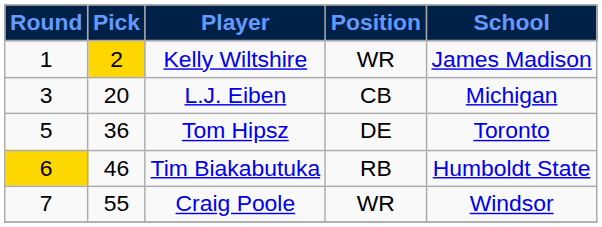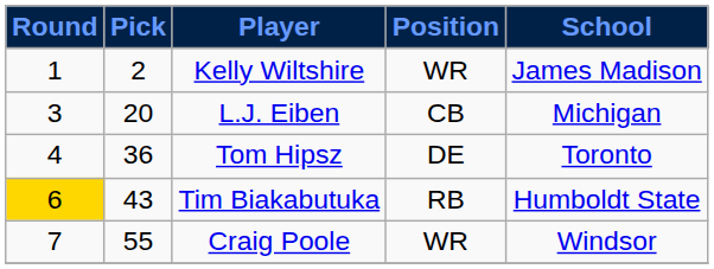 <table class="wikitable sortable">
 <tr align="center"  style="background:#002147;color:#6699FF;">
 <td><strong>Round</strong></td>
 <td><strong>Pick</strong></td>
 <td><strong>Player</strong></td>
 <td><strong>Position</strong></td>
 <td><strong>School</strong></td>
 </tr>
 <tr align="center">
 <td align=center>1</td>
-<td style="background: gold;">2</td>
+<td>2</td>
 <td><a href='#'>Kelly Wiltshire</a></td>
 <td>WR</td>
 <td><a href='#'>James Madison</a></td>
 </tr>
 <tr align="center">
 <td align=center>3</td>
 <td>20</td>
 <td><a href='#'>L.J. Eiben</a></td>
 <td>CB</td>
 <td><a href='#'>Michigan</a></td>
 </tr>
 <tr align="center">
-<td align=center>5</td>
+<td align=center>4</td>
 <td>36</td>
 <td><a href='#'>Tom Hipsz</a></td>
 <td>DE</td>
 <td><a href='#'>Toronto</a></td>
 </tr>
 <tr align="center">
 <td align=center style="background: gold;">6</td>
-<td>46</td>
+<td>43</td>
 <td><a href='#'>Tim Biakabutuka</a></td>
 <td>RB</td>
 <td><a href='#'>Humboldt State</a></td>
 </tr>
 <tr align="center">
 <td align=center>7</td>
 <td>55</td>
 <td><a href='#'>Craig Poole</a></td>
 <td>WR</td>
 <td><a href='#'>Windsor</a></td>
 </tr>
 <tr>
 </tr>
 </table>
